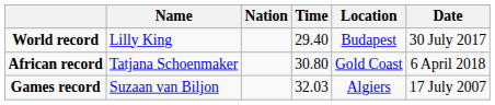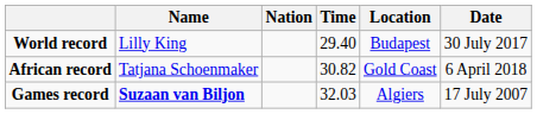 <table class=wikitable style=text-align:center>
 <tr>
 <th></th>
 <th>Name</th>
 <th>Nation</th>
 <th>Time</th>
 <th>Location</th>
 <th>Date</th>
 </tr>
 <tr>
 <td><strong>World record</strong></td>
 <td align=left><a href='#'>Lilly King</a></td>
 <td align=left></td>
 <td align=left>29.40</td>
 <td><a href='#'>Budapest</a></td>
 <td>30 July 2017</td>
 </tr>
 <tr>
 <td><strong>African record</strong></td>
 <td align=left><a href='#'>Tatjana Schoenmaker</a></td>
 <td align=left></td>
-<td align=left>30.80</td>
+<td align=left>30.82</td>
 <td><a href='#'>Gold Coast</a></td>
 <td>6 April 2018</td>
 </tr>
 <tr>
 <td><strong>Games record</strong></td>
-<td align=left><a href='#'>Suzaan van Biljon</a></td>
+<td align=left><strong><a href='#'>Suzaan van Biljon</a></strong></td>
 <td align=left></td>
 <td align=left>32.03</td>
 <td><a href='#'>Algiers</a></td>
 <td>17 July 2007</td>
 </tr>
 </table>
